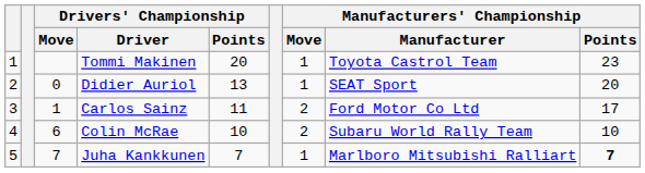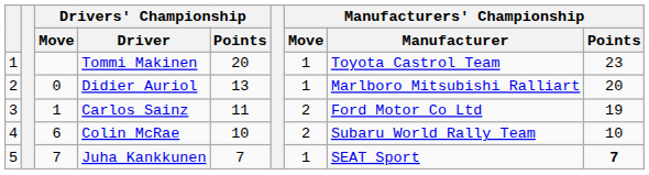 <table class="wikitable" style="font-size:85%;">
 <tr>
 <th rowspan="2"></th>
 <th rowspan="7" style="width:5px;"></th>
 <th colspan="3">Drivers' Championship</th>
 <th rowspan="7" style="width:5px;"></th>
 <th colspan="3" nowrap>Manufacturers' Championship</th>
 </tr>
 <tr>
 <th>Move</th>
 <th>Driver</th>
 <th>Points</th>
 <th>Move</th>
 <th>Manufacturer</th>
 <th>Points</th>
 </tr>
 <tr>
 <td align="center">1</td>
 <td align="center"></td>
 <td> <a href='#'>Tommi Makinen</a></td>
 <td align="center">20</td>
 <td align="center"> 1</td>
 <td> <a href='#'>Toyota Castrol Team</a></td>
 <td align="center">23</td>
 </tr>
 <tr>
 <td align="center">2</td>
 <td align="center"> 0</td>
 <td> <a href='#'>Didier Auriol</a></td>
 <td align="center">13</td>
 <td align="center"> 1</td>
-<td> <a href='#'>SEAT Sport</a></td>
+<td> <a href='#'>Marlboro Mitsubishi Ralliart</a></td>
 <td align="center">20</td>
 </tr>
 <tr>
 <td align="center">3</td>
 <td align="center"> 1</td>
 <td> <a href='#'>Carlos Sainz</a></td>
 <td align="center">11</td>
 <td align="center"> 2</td>
 <td> <a href='#'>Ford Motor Co Ltd</a></td>
-<td align="center">17</td>
+<td align="center">19</td>
 </tr>
 <tr>
 <td align="center">4</td>
 <td align="center"> 6</td>
 <td> <a href='#'>Colin McRae</a></td>
 <td align="center">10</td>
 <td align="center"> 2</td>
 <td> <a href='#'>Subaru World Rally Team</a></td>
 <td align="center">10</td>
 </tr>
 <tr>
 <td align="center">5</td>
 <td align="center"> 7</td>
 <td> <a href='#'>Juha Kankkunen</a></td>
 <td align="center">7</td>
 <td align="center"> 1</td>
-<td> <a href='#'>Marlboro Mitsubishi Ralliart</a></td>
+<td> <a href='#'>SEAT Sport</a></td>
 <td align="center"><strong>7</strong></td>
 </tr>
 </table>
